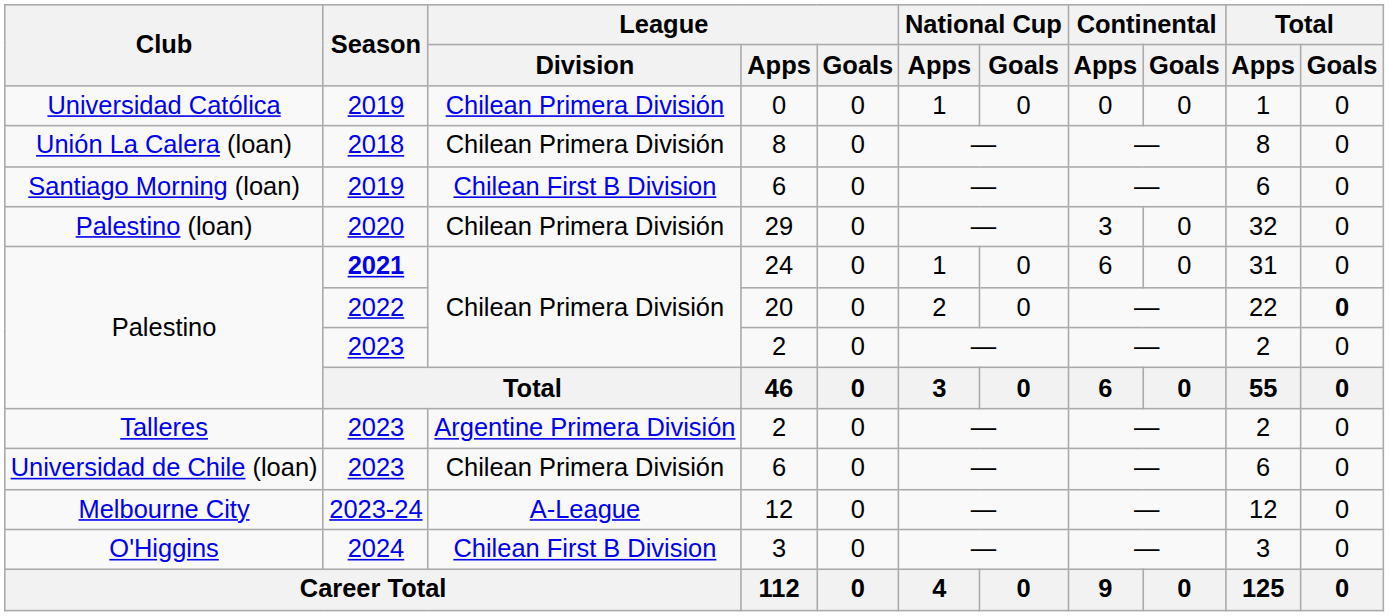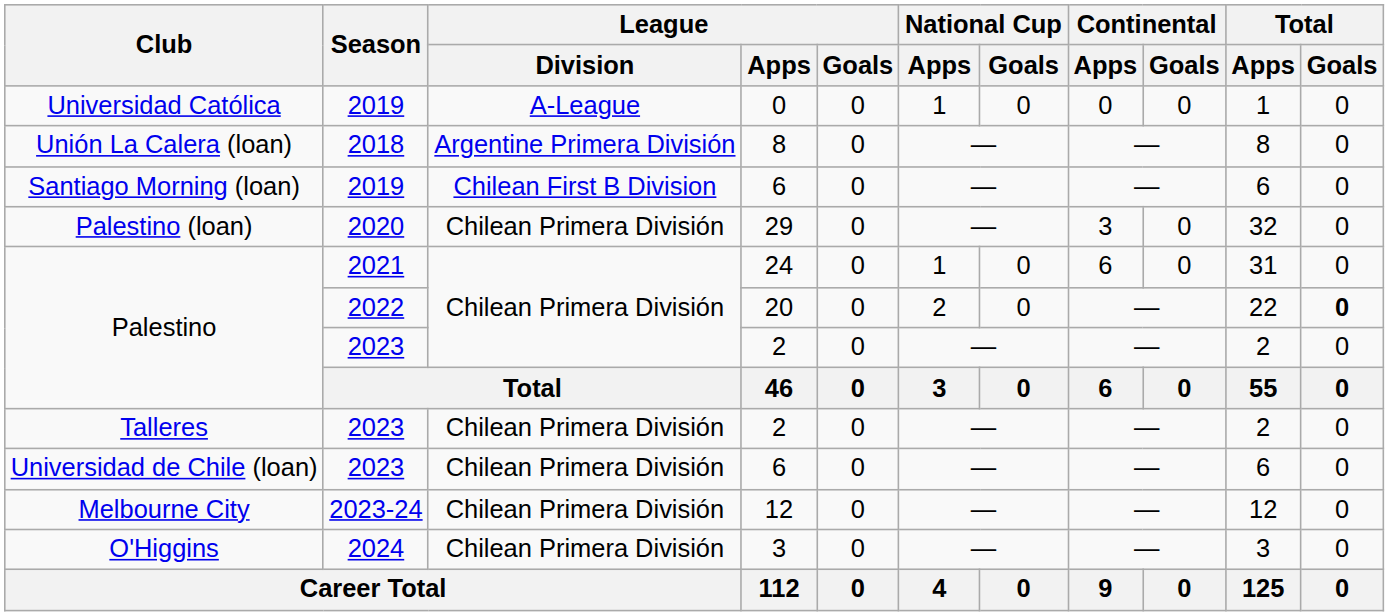 <table class="wikitable" style="text-align: center">
 <tr>
 <th rowspan="2">Club</th>
 <th rowspan="2">Season</th>
 <th colspan="3">League</th>
 <th colspan="2">National Cup</th>
 <th colspan="2">Continental</th>
 <th colspan="2">Total</th>
 </tr>
 <tr>
 <th>Division</th>
 <th>Apps</th>
 <th>Goals</th>
 <th>Apps</th>
 <th>Goals</th>
 <th>Apps</th>
 <th>Goals</th>
 <th>Apps</th>
 <th>Goals</th>
 </tr>
 <tr>
 <td><a href='#'>Universidad Católica</a></td>
 <td><a href='#'>2019</a></td>
-<td><a href='#'>Chilean Primera División</a></td>
+<td><a href='#'>A-League</a></td>
 <td>0</td>
 <td>0</td>
 <td>1</td>
 <td>0</td>
 <td>0</td>
 <td>0</td>
 <td>1</td>
 <td>0</td>
 </tr>
 <tr>
 <td><a href='#'>Unión La Calera</a> (loan)</td>
 <td><a href='#'>2018</a></td>
-<td>Chilean Primera División</td>
+<td><a href='#'>Argentine Primera División</a></td>
 <td>8</td>
 <td>0</td>
 <td colspan="2">—</td>
 <td colspan="2">—</td>
 <td>8</td>
 <td>0</td>
 </tr>
 <tr>
 <td><a href='#'>Santiago Morning</a> (loan)</td>
 <td><a href='#'>2019</a></td>
 <td><a href='#'>Chilean First B Division</a></td>
 <td>6</td>
 <td>0</td>
 <td colspan="2">—</td>
 <td colspan="2">—</td>
 <td>6</td>
 <td>0</td>
 </tr>
 <tr>
 <td><a href='#'>Palestino</a> (loan)</td>
 <td><a href='#'>2020</a></td>
 <td>Chilean Primera División</td>
 <td>29</td>
 <td>0</td>
 <td colspan="2">—</td>
 <td>3</td>
 <td>0</td>
 <td>32</td>
 <td>0</td>
 </tr>
 <tr>
 <td rowspan="4">Palestino</td>
-<td><strong><a href='#'>2021</a></strong></td>
+<td><a href='#'>2021</a></td>
 <td rowspan="3">Chilean Primera División</td>
 <td>24</td>
 <td>0</td>
 <td>1</td>
 <td>0</td>
 <td>6</td>
 <td>0</td>
 <td>31</td>
 <td>0</td>
 </tr>
 <tr>
 <td><a href='#'>2022</a></td>
 <td>20</td>
 <td>0</td>
 <td>2</td>
 <td>0</td>
 <td colspan="2">—</td>
 <td>22</td>
 <td><strong>0</strong></td>
 </tr>
 <tr>
 <td><a href='#'>2023</a></td>
 <td>2</td>
 <td>0</td>
 <td colspan="2">—</td>
 <td colspan="2">—</td>
 <td>2</td>
 <td>0</td>
 </tr>
 <tr>
 <th colspan="2">Total</th>
 <th>46</th>
 <th>0</th>
 <th>3</th>
 <th>0</th>
 <th>6</th>
 <th>0</th>
 <th>55</th>
 <th>0</th>
 </tr>
 <tr>
 <td><a href='#'>Talleres</a></td>
 <td><a href='#'>2023</a></td>
-<td><a href='#'>Argentine Primera División</a></td>
+<td>Chilean Primera División</td>
 <td>2</td>
 <td>0</td>
 <td colspan="2">—</td>
 <td colspan="2">—</td>
 <td>2</td>
 <td>0</td>
 </tr>
 <tr>
 <td><a href='#'>Universidad de Chile</a> (loan)</td>
 <td><a href='#'>2023</a></td>
 <td>Chilean Primera División</td>
 <td>6</td>
 <td>0</td>
 <td colspan="2">—</td>
 <td colspan="2">—</td>
 <td>6</td>
 <td>0</td>
 </tr>
 <tr>
 <td><a href='#'>Melbourne City</a></td>
 <td><a href='#'>2023-24</a></td>
-<td><a href='#'>A-League</a></td>
+<td>Chilean Primera División</td>
 <td>12</td>
 <td>0</td>
 <td colspan="2">—</td>
 <td colspan="2">—</td>
 <td>12</td>
 <td>0</td>
 </tr>
 <tr>
 <td><a href='#'>O'Higgins</a></td>
 <td><a href='#'>2024</a></td>
-<td><a href='#'>Chilean First B Division</a></td>
+<td>Chilean Primera División</td>
 <td>3</td>
 <td>0</td>
 <td colspan="2">—</td>
 <td colspan="2">—</td>
 <td>3</td>
 <td>0</td>
 </tr>
 <tr>
 <th colspan="3">Career Total</th>
 <th>112</th>
 <th>0</th>
 <th>4</th>
 <th>0</th>
 <th>9</th>
 <th>0</th>
 <th>125</th>
 <th>0</th>
 </tr>
 </table>
